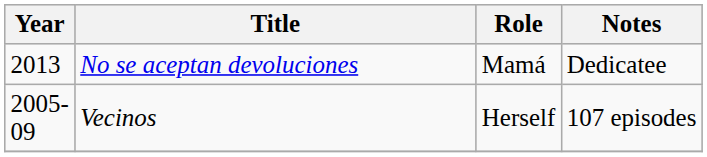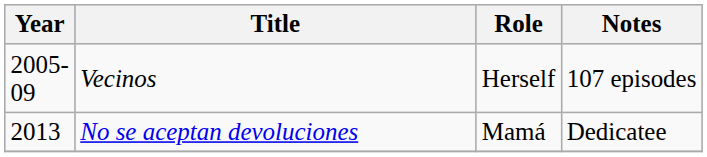 <table class="wikitable sortable">
 <tr>
 <th width="33">Year</th>
 <th width="250">Title</th>
 <th>Role</th>
 <th class="unsortable">Notes</th>
 </tr>
 <tr>
+<td>2005-09</td>
+<td><em>Vecinos</em></td>
+<td>Herself</td>
+<td>107 episodes</td>
+</tr>
+<tr>
 <td>2013</td>
 <td><em><a href='#'>No se aceptan devoluciones</a></em></td>
 <td>Mamá</td>
 <td>Dedicatee </td>
 </tr>
 <tr>
-<td>2005-09</td>
-<td><em>Vecinos</em></td>
-<td>Herself</td>
-<td>107 episodes</td>
-</tr>
-<tr>
 </tr>
 </table>
